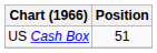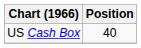 <table class="wikitable">
 <tr>
 <th>Chart (1966)</th>
 <th>Position</th>
 </tr>
 <tr>
 <td>US <a href='#'><em>Cash Box</em></a></td>
-<td align="center">51</td>
+<td align="center">40</td>
 </tr>
 <tr>
 </tr>
 </table>
